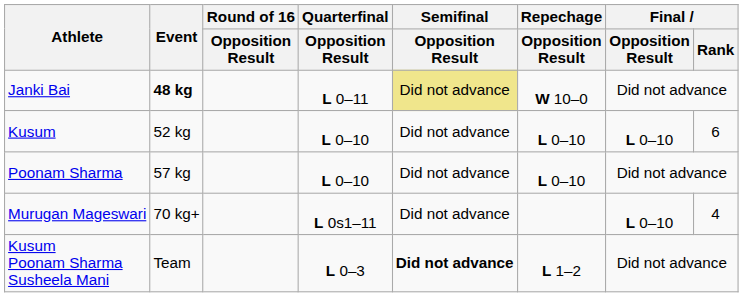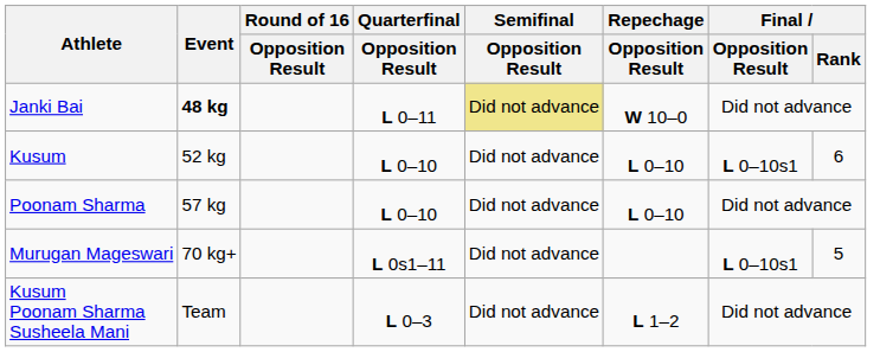 <table class=wikitable style="text-align:center; font-size:90%">
 <tr>
 <th rowspan=2>Athlete</th>
 <th rowspan=2>Event</th>
 <th>Round of 16</th>
 <th>Quarterfinal</th>
 <th>Semifinal</th>
 <th>Repechage</th>
 <th colspan=2>Final / </th>
 </tr>
 <tr>
 <th>Opposition<br>Result</th>
 <th>Opposition<br>Result</th>
 <th>Opposition<br>Result</th>
 <th>Opposition<br>Result</th>
 <th>Opposition<br>Result</th>
 <th>Rank</th>
 </tr>
 <tr>
 <td align=left><a href='#'>Janki Bai</a></td>
 <td align=left><strong>48 kg</strong></td>
 <td></td>
 <td><br><strong>L</strong> 0–11</td>
 <td style="background: khaki;">Did not advance</td>
 <td><br><strong>W</strong> 10–0</td>
 <td colspan=2>Did not advance</td>
 </tr>
 <tr>
 <td align=left><a href='#'>Kusum</a></td>
 <td align=left>52 kg</td>
 <td></td>
 <td><br><strong>L</strong> 0–10</td>
 <td>Did not advance</td>
 <td><br><strong>L</strong> 0–10</td>
-<td><br><strong>L</strong> 0–10</td>
+<td><br><strong>L</strong> 0–10s1</td>
 <td>6</td>
 </tr>
 <tr>
 <td align=left><a href='#'>Poonam Sharma</a></td>
 <td align=left>57 kg</td>
 <td></td>
 <td><br><strong>L</strong> 0–10</td>
 <td>Did not advance</td>
 <td><br><strong>L</strong> 0–10</td>
 <td colspan=2>Did not advance</td>
 </tr>
 <tr>
 <td align=left><a href='#'>Murugan Mageswari</a></td>
 <td align=left>70 kg+</td>
 <td></td>
 <td><br><strong>L</strong> 0s1–11</td>
 <td>Did not advance</td>
 <td></td>
-<td><br><strong>L</strong> 0–10</td>
-<td>4</td>
+<td><br><strong>L</strong> 0–10s1</td>
+<td>5</td>
 </tr>
 <tr>
 <td align=left><a href='#'>Kusum</a><br><a href='#'>Poonam Sharma</a><br><a href='#'>Susheela Mani</a></td>
 <td align=left>Team</td>
 <td></td>
 <td><br><strong>L</strong> 0–3</td>
-<td><strong>Did not advance</strong></td>
+<td>Did not advance</td>
 <td><br><strong>L</strong> 1–2</td>
 <td colspan=2>Did not advance</td>
 </tr>
 </table>
